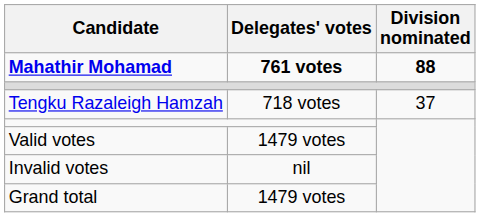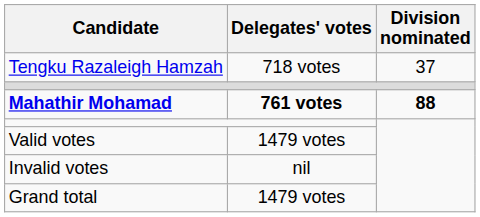 <table class=wikitable>
 <tr>
 <th>Candidate</th>
 <th>Delegates' votes</th>
 <th>Division <br>nominated</th>
 </tr>
 <tr>
-<td><strong><a href='#'>Mahathir Mohamad</a></strong></td>
-<td align=center><strong>761 votes</strong></td>
-<td align=center><strong>88</strong></td>
+<td><a href='#'>Tengku Razaleigh Hamzah</a></td>
+<td align=center>718 votes</td>
+<td align=center>37</td>
 </tr>
 <tr>
 <td colspan=3 bgcolor=dcdcdc></td>
 </tr>
 <tr>
-<td><a href='#'>Tengku Razaleigh Hamzah</a></td>
-<td align=center>718 votes</td>
-<td align=center>37</td>
+<td><strong><a href='#'>Mahathir Mohamad</a></strong></td>
+<td align=center><strong>761 votes</strong></td>
+<td align=center><strong>88</strong></td>
 </tr>
 <tr>
 <td colspan=2></td>
 </tr>
 <tr>
 <td>Valid votes</td>
 <td align=center>1479 votes</td>
 </tr>
 <tr>
 <td>Invalid votes</td>
 <td align=center>nil</td>
 </tr>
 <tr>
 <td>Grand total</td>
 <td align=center>1479 votes</td>
 </tr>
 </table>
